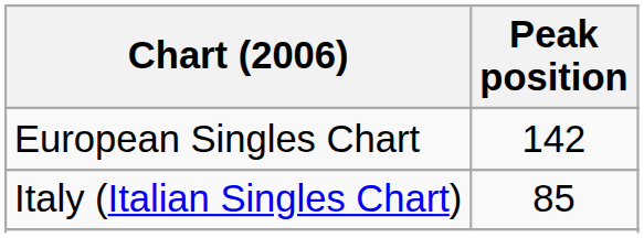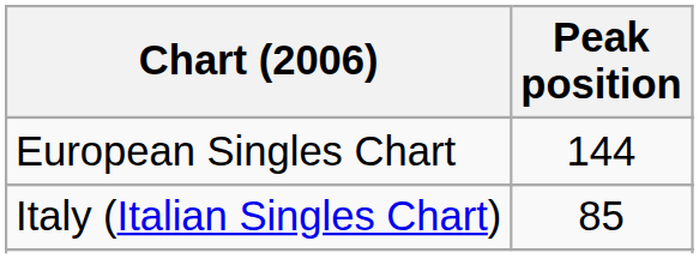 <table class="wikitable">
 <tr>
 <th>Chart (2006)</th>
 <th>Peak<br>position</th>
 </tr>
 <tr>
 </tr>
 <tr>
 <td>European Singles Chart</td>
-<td align="center">142</td>
+<td align="center">144</td>
 </tr>
 <tr>
 </tr>
 <tr>
 <td>Italy (<a href='#'>Italian Singles Chart</a>)</td>
 <td align="center">85</td>
 </tr>
 <tr>
 </tr>
 <tr>
 </tr>
 <tr>
 </tr>
 </table>
